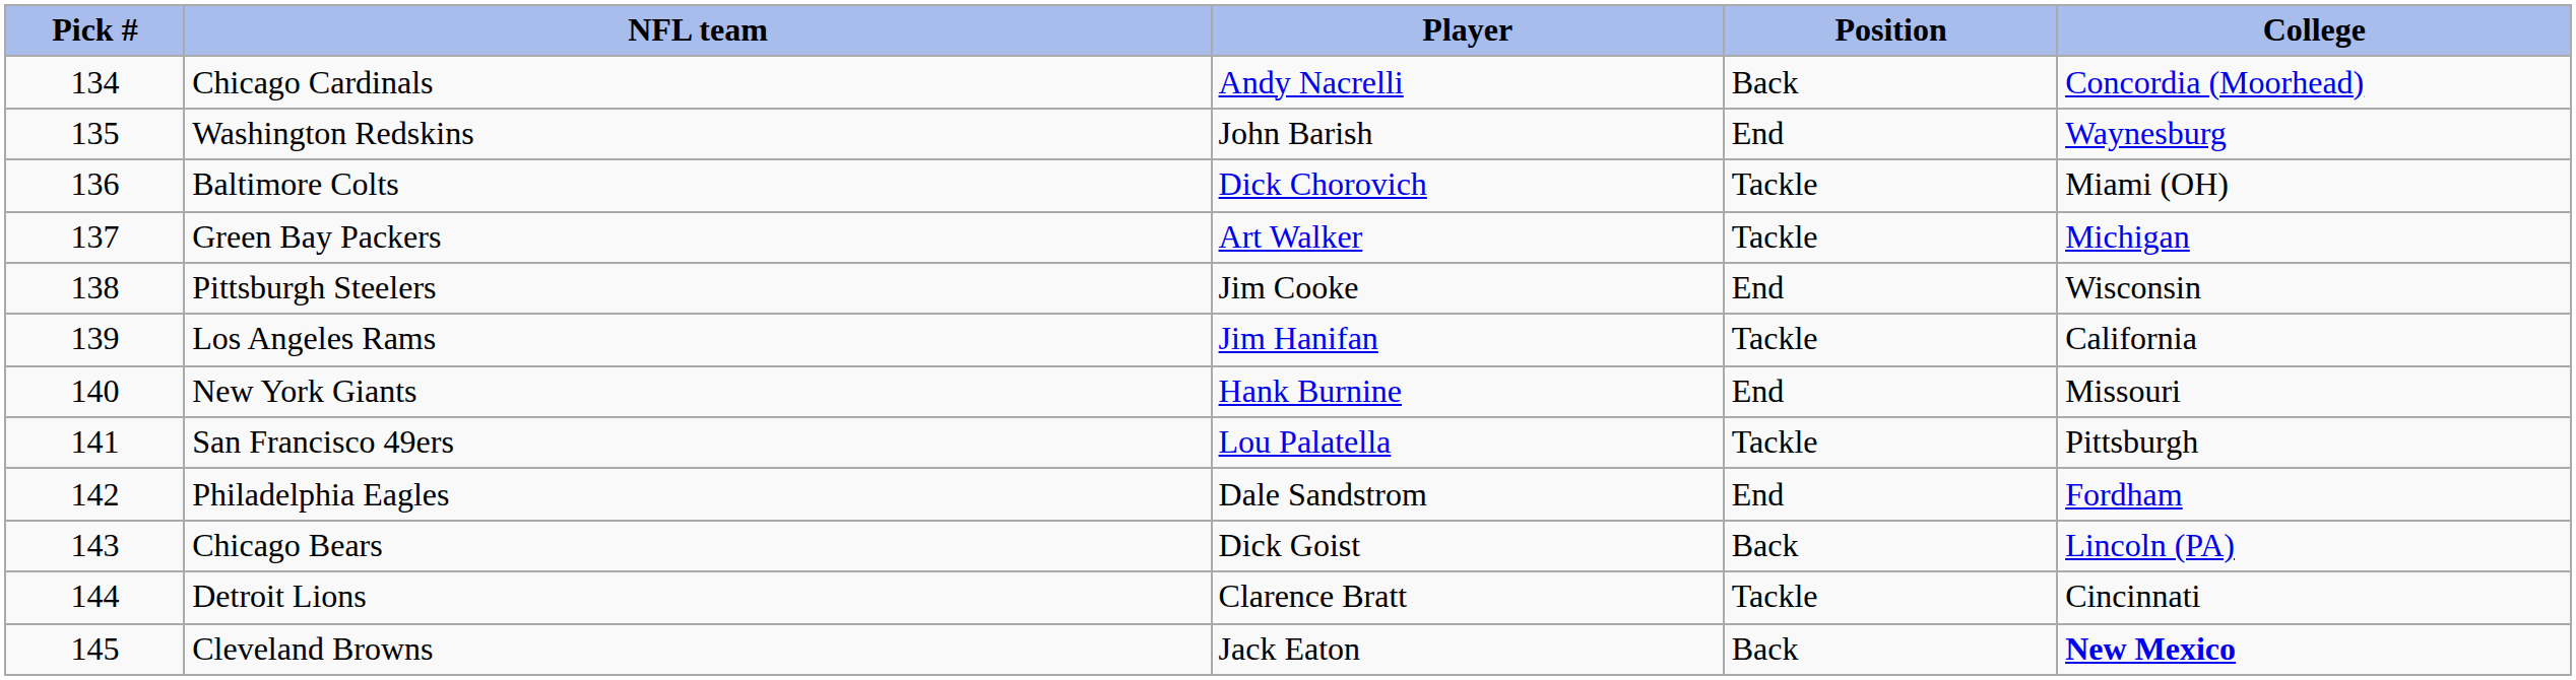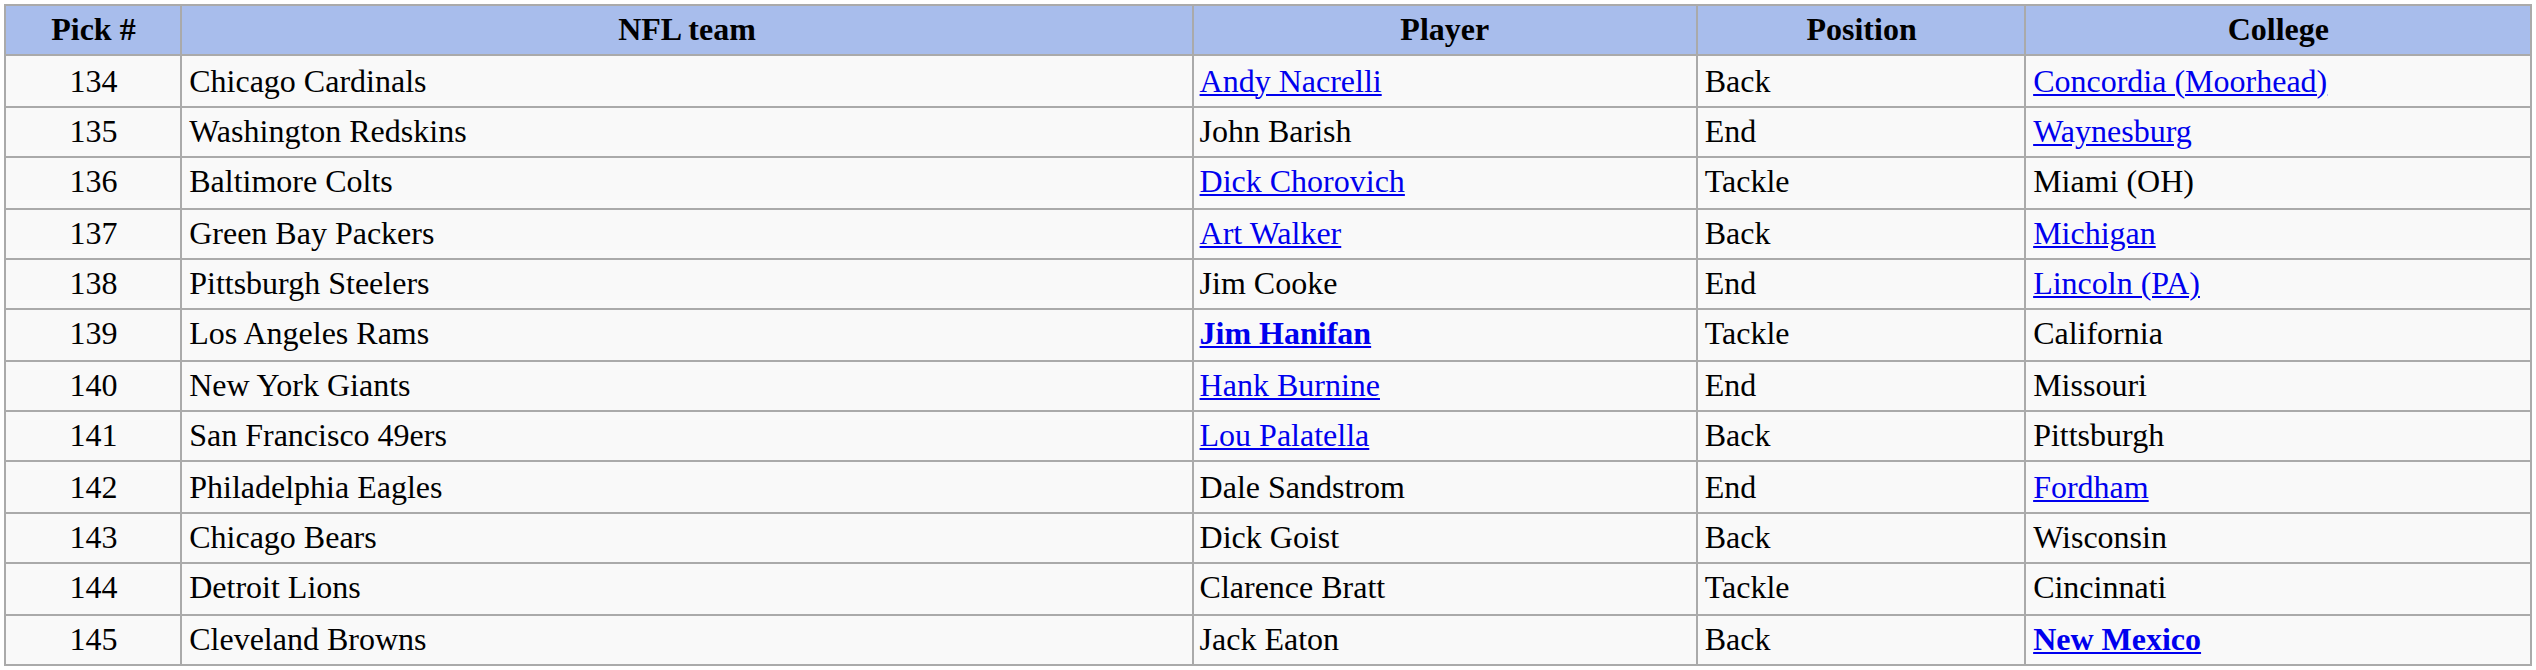 <table class="wikitable sortable sortable" style="width: 100%">
 <tr>
 <th style="background:#A8BDEC;" width=7%>Pick #</th>
 <th width=40% style="background:#A8BDEC;">NFL team</th>
 <th width=20% style="background:#A8BDEC;">Player</th>
 <th width=13% style="background:#A8BDEC;">Position</th>
 <th style="background:#A8BDEC;">College</th>
 </tr>
 <tr>
 <td align=center>134</td>
 <td>Chicago Cardinals</td>
 <td><a href='#'>Andy Nacrelli</a></td>
 <td>Back</td>
 <td><a href='#'>Concordia (Moorhead)</a></td>
 </tr>
 <tr>
 <td align=center>135</td>
 <td>Washington Redskins</td>
 <td>John Barish</td>
 <td>End</td>
 <td><a href='#'>Waynesburg</a></td>
 </tr>
 <tr>
 <td align=center>136</td>
 <td>Baltimore Colts</td>
 <td><a href='#'>Dick Chorovich</a></td>
 <td>Tackle</td>
 <td>Miami (OH)</td>
 </tr>
 <tr>
 <td align=center>137</td>
 <td>Green Bay Packers</td>
 <td><a href='#'>Art Walker</a></td>
-<td>Tackle</td>
+<td>Back</td>
 <td><a href='#'>Michigan</a></td>
 </tr>
 <tr>
 <td align=center>138</td>
 <td>Pittsburgh Steelers</td>
 <td>Jim Cooke</td>
 <td>End</td>
-<td>Wisconsin</td>
+<td><a href='#'>Lincoln (PA)</a></td>
 </tr>
 <tr>
 <td align=center>139</td>
 <td>Los Angeles Rams</td>
-<td><a href='#'>Jim Hanifan</a></td>
+<td><strong><a href='#'>Jim Hanifan</a></strong></td>
 <td>Tackle</td>
 <td>California</td>
 </tr>
 <tr>
 <td align=center>140</td>
 <td>New York Giants</td>
 <td><a href='#'>Hank Burnine</a></td>
 <td>End</td>
 <td>Missouri</td>
 </tr>
 <tr>
 <td align=center>141</td>
 <td>San Francisco 49ers</td>
 <td><a href='#'>Lou Palatella</a></td>
-<td>Tackle</td>
+<td>Back</td>
 <td>Pittsburgh</td>
 </tr>
 <tr>
 <td align=center>142</td>
 <td>Philadelphia Eagles</td>
 <td>Dale Sandstrom</td>
 <td>End</td>
 <td><a href='#'>Fordham</a></td>
 </tr>
 <tr>
 <td align=center>143</td>
 <td>Chicago Bears</td>
 <td>Dick Goist</td>
 <td>Back</td>
-<td><a href='#'>Lincoln (PA)</a></td>
+<td>Wisconsin</td>
 </tr>
 <tr>
 <td align=center>144</td>
 <td>Detroit Lions</td>
 <td>Clarence Bratt</td>
 <td>Tackle</td>
 <td>Cincinnati</td>
 </tr>
 <tr>
 <td align=center>145</td>
 <td>Cleveland Browns</td>
 <td>Jack Eaton</td>
 <td>Back</td>
 <td><strong><a href='#'>New Mexico</a></strong></td>
 </tr>
 </table>
